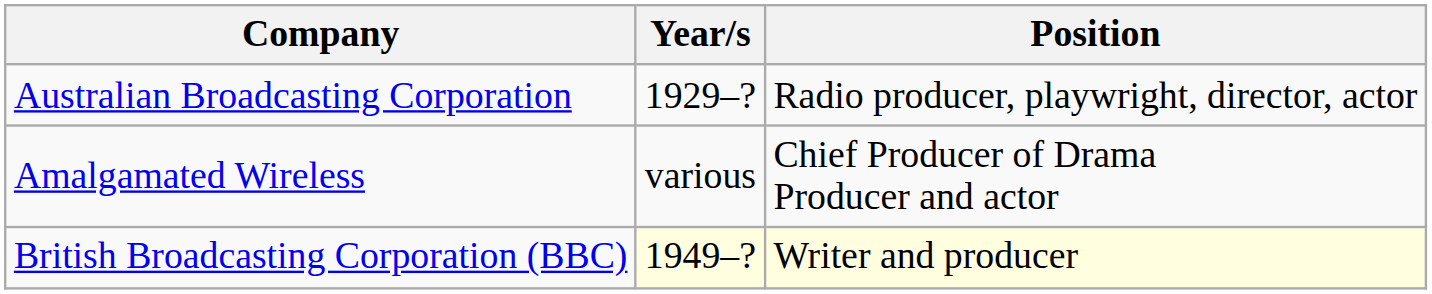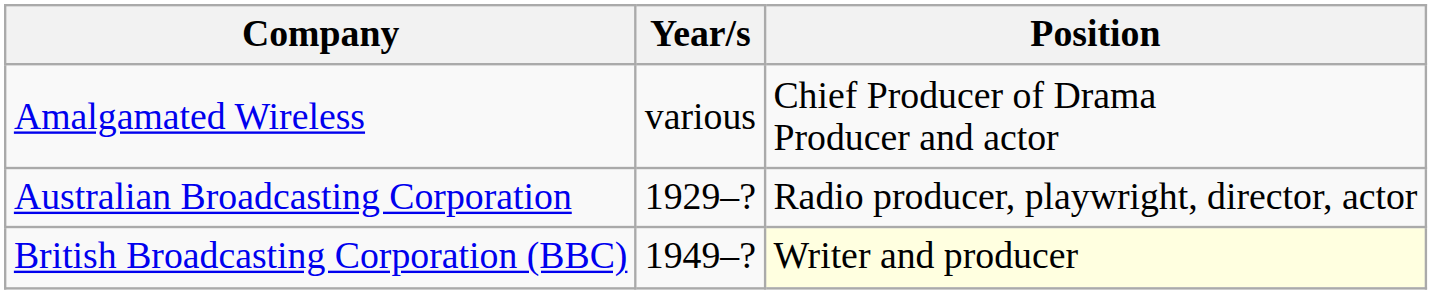 <table class="wikitable">
 <tr>
 <th>Company</th>
 <th>Year/s</th>
 <th>Position</th>
 </tr>
 <tr>
+<td><a href='#'>Amalgamated Wireless</a></td>
+<td>various</td>
+<td>Chief Producer of Drama<br>Producer and actor</td>
+</tr>
+<tr>
 <td><a href='#'>Australian Broadcasting Corporation</a></td>
 <td>1929–?</td>
 <td>Radio producer, playwright, director, actor</td>
 </tr>
 <tr>
-<td><a href='#'>Amalgamated Wireless</a></td>
-<td>various</td>
-<td>Chief Producer of Drama<br>Producer and actor</td>
-</tr>
-<tr>
 <td><a href='#'>British Broadcasting Corporation (BBC)</a></td>
-<td style="background: lightyellow;">1949–?</td>
+<td>1949–?</td>
 <td style="background: lightyellow;">Writer and producer</td>
 </tr>
 </table>
